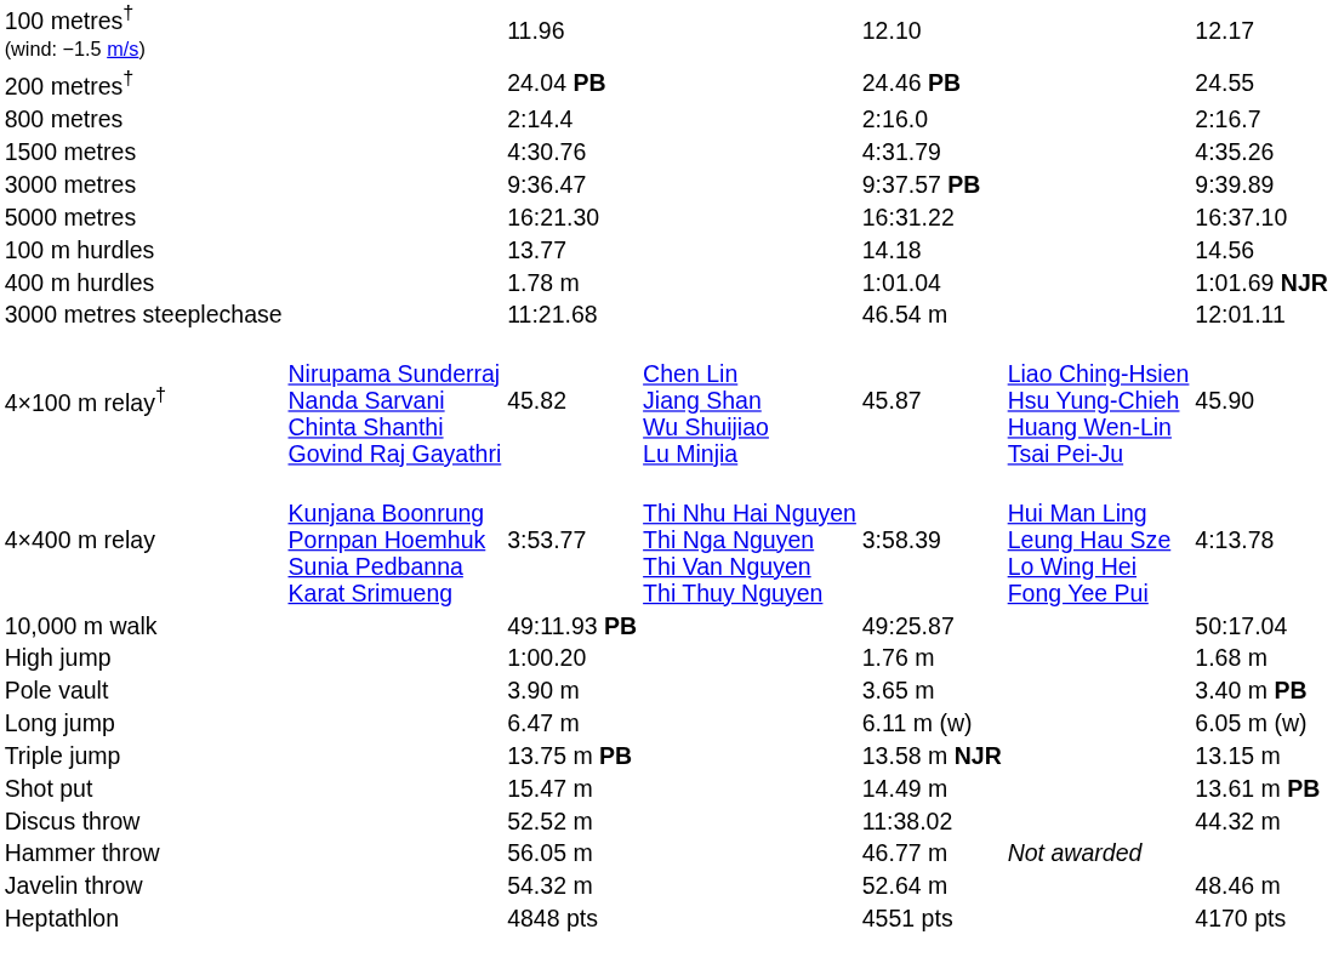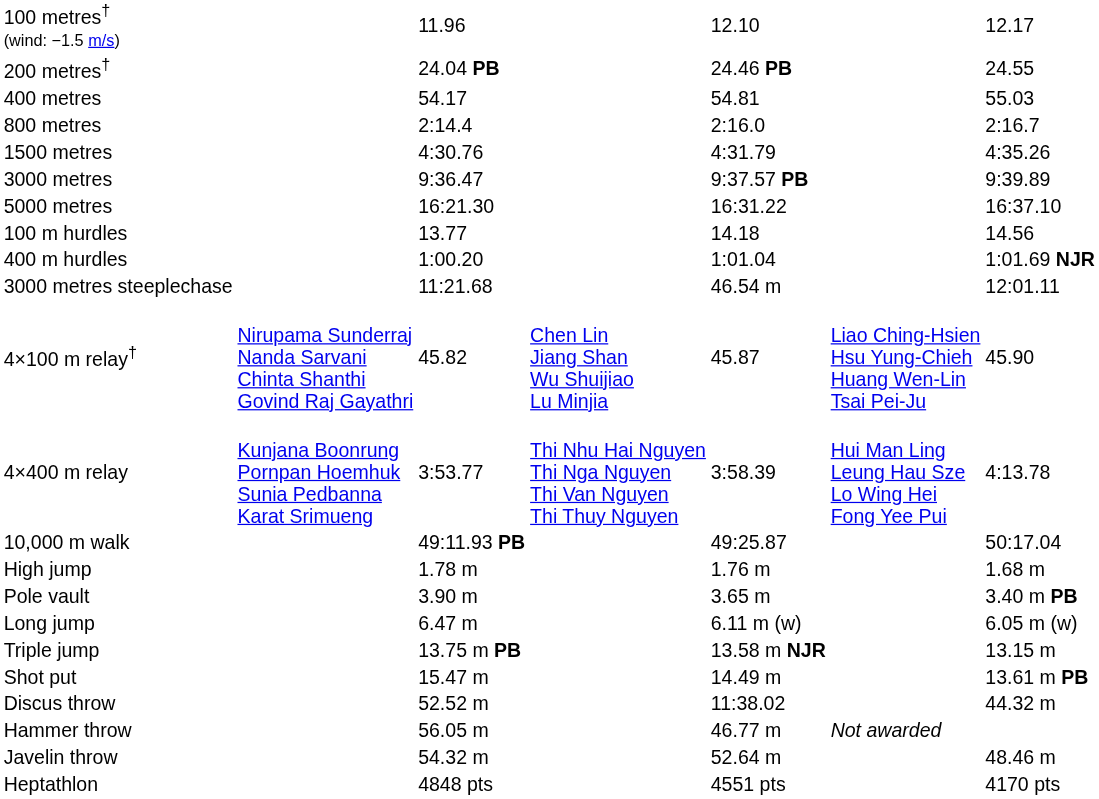 <table>
 <tr>
 <td>100 metres<sup>†</sup><br><small>(wind: −1.5 <a href='#'>m/s</a>)</small></td>
 <td></td>
 <td>11.96</td>
 <td></td>
 <td>12.10</td>
 <td></td>
 <td>12.17</td>
 </tr>
 <tr>
 <td>200 metres<sup>†</sup></td>
 <td></td>
 <td>24.04 <strong>PB</strong></td>
 <td></td>
 <td>24.46 <strong>PB</strong></td>
 <td></td>
 <td>24.55</td>
+</tr>
+<tr>
+<td>400 metres</td>
+<td></td>
+<td>54.17</td>
+<td></td>
+<td>54.81</td>
+<td></td>
+<td>55.03</td>
 </tr>
 <tr>
 <td>800 metres</td>
 <td></td>
 <td>2:14.4</td>
 <td></td>
 <td>2:16.0</td>
 <td></td>
 <td>2:16.7</td>
 </tr>
 <tr>
 <td>1500 metres</td>
 <td></td>
 <td>4:30.76</td>
 <td></td>
 <td>4:31.79</td>
 <td></td>
 <td>4:35.26</td>
 </tr>
 <tr>
 <td>3000 metres</td>
 <td></td>
 <td>9:36.47</td>
 <td></td>
 <td>9:37.57 <strong>PB</strong></td>
 <td></td>
 <td>9:39.89</td>
 </tr>
 <tr>
 <td>5000 metres</td>
 <td></td>
 <td>16:21.30</td>
 <td></td>
 <td>16:31.22</td>
 <td></td>
 <td>16:37.10</td>
 </tr>
 <tr>
 <td>100 m hurdles</td>
 <td></td>
 <td>13.77</td>
 <td></td>
 <td>14.18</td>
 <td></td>
 <td>14.56</td>
 </tr>
 <tr>
 <td>400 m hurdles</td>
 <td></td>
-<td>1.78  m</td>
+<td>1:00.20</td>
 <td></td>
 <td>1:01.04</td>
 <td></td>
 <td>1:01.69 <strong>NJR</strong></td>
 </tr>
 <tr>
 <td>3000 metres steeplechase</td>
 <td></td>
 <td>11:21.68</td>
 <td></td>
 <td>46.54 m</td>
 <td></td>
 <td>12:01.11</td>
 </tr>
 <tr>
 <td>4×100 m relay<sup>†</sup></td>
 <td><br><a href='#'>Nirupama Sunderraj</a><br><a href='#'>Nanda Sarvani</a><br><a href='#'>Chinta Shanthi</a><br><a href='#'>Govind Raj Gayathri</a></td>
 <td>45.82</td>
 <td><br><a href='#'>Chen Lin</a><br><a href='#'>Jiang Shan</a><br><a href='#'>Wu Shuijiao</a><br><a href='#'>Lu Minjia</a></td>
 <td>45.87</td>
 <td><br><a href='#'>Liao Ching-Hsien</a><br><a href='#'>Hsu Yung-Chieh</a><br><a href='#'>Huang Wen-Lin</a><br><a href='#'>Tsai Pei-Ju</a></td>
 <td>45.90</td>
 </tr>
 <tr>
 <td>4×400 m relay</td>
 <td><br><a href='#'>Kunjana Boonrung</a><br><a href='#'>Pornpan Hoemhuk</a><br><a href='#'>Sunia Pedbanna</a><br><a href='#'>Karat Srimueng</a></td>
 <td>3:53.77</td>
 <td><br><a href='#'>Thi Nhu Hai Nguyen</a><br><a href='#'>Thi Nga Nguyen</a><br><a href='#'>Thi Van Nguyen</a><br><a href='#'>Thi Thuy Nguyen</a></td>
 <td>3:58.39</td>
 <td><br><a href='#'>Hui Man Ling</a><br><a href='#'>Leung Hau Sze</a><br><a href='#'>Lo Wing Hei</a><br><a href='#'>Fong Yee Pui</a></td>
 <td>4:13.78</td>
 </tr>
 <tr>
 <td>10,000 m walk</td>
 <td></td>
 <td>49:11.93 <strong>PB</strong></td>
 <td></td>
 <td>49:25.87</td>
 <td></td>
 <td>50:17.04</td>
 </tr>
 <tr>
 <td>High jump</td>
 <td></td>
-<td>1:00.20</td>
+<td>1.78  m</td>
 <td></td>
 <td>1.76 m</td>
 <td></td>
 <td>1.68 m</td>
 </tr>
 <tr>
 <td>Pole vault</td>
 <td></td>
 <td>3.90 m</td>
 <td></td>
 <td>3.65 m</td>
 <td></td>
 <td>3.40 m <strong>PB</strong></td>
 </tr>
 <tr>
 <td>Long jump</td>
 <td></td>
 <td>6.47 m</td>
 <td></td>
 <td>6.11 m (w)</td>
 <td></td>
 <td>6.05 m (w)</td>
 </tr>
 <tr>
 <td>Triple jump</td>
 <td></td>
 <td>13.75 m <strong>PB</strong></td>
 <td></td>
 <td>13.58 m <strong>NJR</strong></td>
 <td></td>
 <td>13.15 m</td>
 </tr>
 <tr>
 <td>Shot put</td>
 <td></td>
 <td>15.47 m</td>
 <td></td>
 <td>14.49 m</td>
 <td></td>
 <td>13.61 m <strong>PB</strong></td>
 </tr>
 <tr>
 <td>Discus throw</td>
 <td></td>
 <td>52.52 m</td>
 <td></td>
 <td>11:38.02</td>
 <td></td>
 <td>44.32 m</td>
 </tr>
 <tr>
 <td>Hammer throw</td>
 <td></td>
 <td>56.05 m</td>
 <td></td>
 <td>46.77 m</td>
 <td colspan=2><em>Not awarded</em></td>
 </tr>
 <tr>
 <td>Javelin throw</td>
 <td></td>
 <td>54.32 m</td>
 <td></td>
 <td>52.64 m</td>
 <td></td>
 <td>48.46 m</td>
 </tr>
 <tr>
 <td>Heptathlon</td>
 <td></td>
 <td>4848 pts</td>
 <td></td>
 <td>4551 pts</td>
 <td></td>
 <td>4170 pts</td>
 </tr>
 </table>
